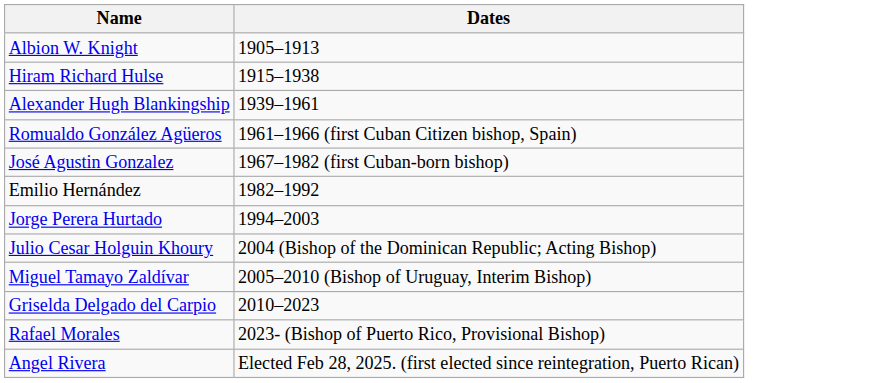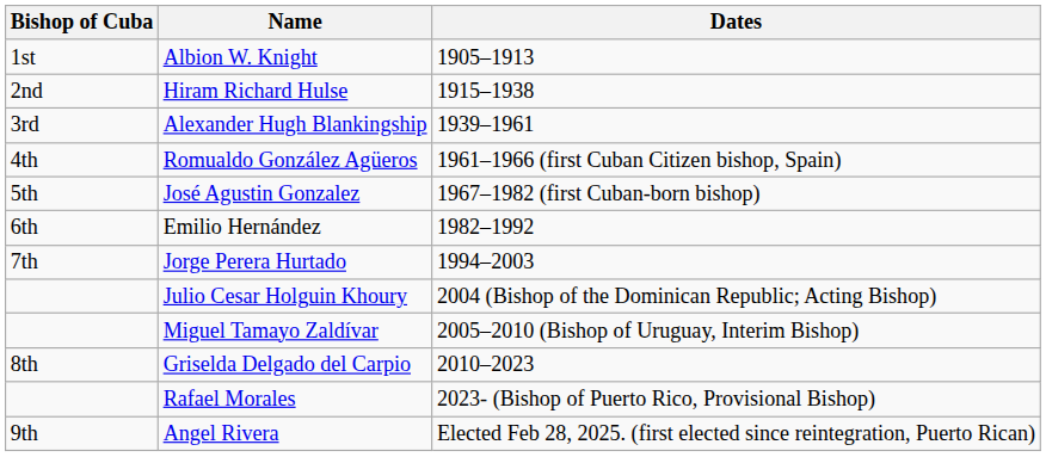 <table class="wikitable">
 <tr>
+<th>Bishop of Cuba</th>
 <th>Name</th>
 <th>Dates</th>
 </tr>
 <tr>
+<td>1st</td>
 <td><a href='#'>Albion W. Knight</a></td>
 <td>1905–1913</td>
 </tr>
 <tr>
+<td>2nd</td>
 <td><a href='#'>Hiram Richard Hulse</a></td>
 <td>1915–1938</td>
 </tr>
 <tr>
+<td>3rd</td>
 <td><a href='#'>Alexander Hugh Blankingship</a></td>
 <td>1939–1961</td>
 </tr>
 <tr>
+<td>4th</td>
 <td><a href='#'>Romualdo González Agüeros</a></td>
 <td>1961–1966 (first Cuban Citizen bishop, Spain)</td>
 </tr>
 <tr>
+<td>5th</td>
 <td><a href='#'>José Agustin Gonzalez</a></td>
 <td>1967–1982 (first Cuban-born bishop)</td>
 </tr>
 <tr>
+<td>6th</td>
 <td>Emilio Hernández</td>
 <td>1982–1992</td>
 </tr>
 <tr>
+<td>7th</td>
 <td><a href='#'>Jorge Perera Hurtado</a></td>
 <td>1994–2003</td>
 </tr>
 <tr>
+<td></td>
 <td><a href='#'>Julio Cesar Holguin Khoury</a></td>
 <td>2004 (Bishop of the Dominican Republic; Acting Bishop)</td>
 </tr>
 <tr>
+<td></td>
 <td><a href='#'>Miguel Tamayo Zaldívar</a></td>
 <td>2005–2010 (Bishop of Uruguay, Interim Bishop)</td>
 </tr>
 <tr>
+<td>8th</td>
 <td><a href='#'>Griselda Delgado del Carpio</a></td>
 <td>2010–2023</td>
 </tr>
 <tr>
+<td></td>
 <td><a href='#'>Rafael Morales</a></td>
 <td>2023- (Bishop of Puerto Rico, Provisional Bishop)</td>
 </tr>
 <tr>
+<td>9th</td>
 <td><a href='#'>Angel Rivera</a></td>
 <td>Elected Feb 28, 2025. (first elected since reintegration, Puerto Rican)</td>
 </tr>
 </table>
